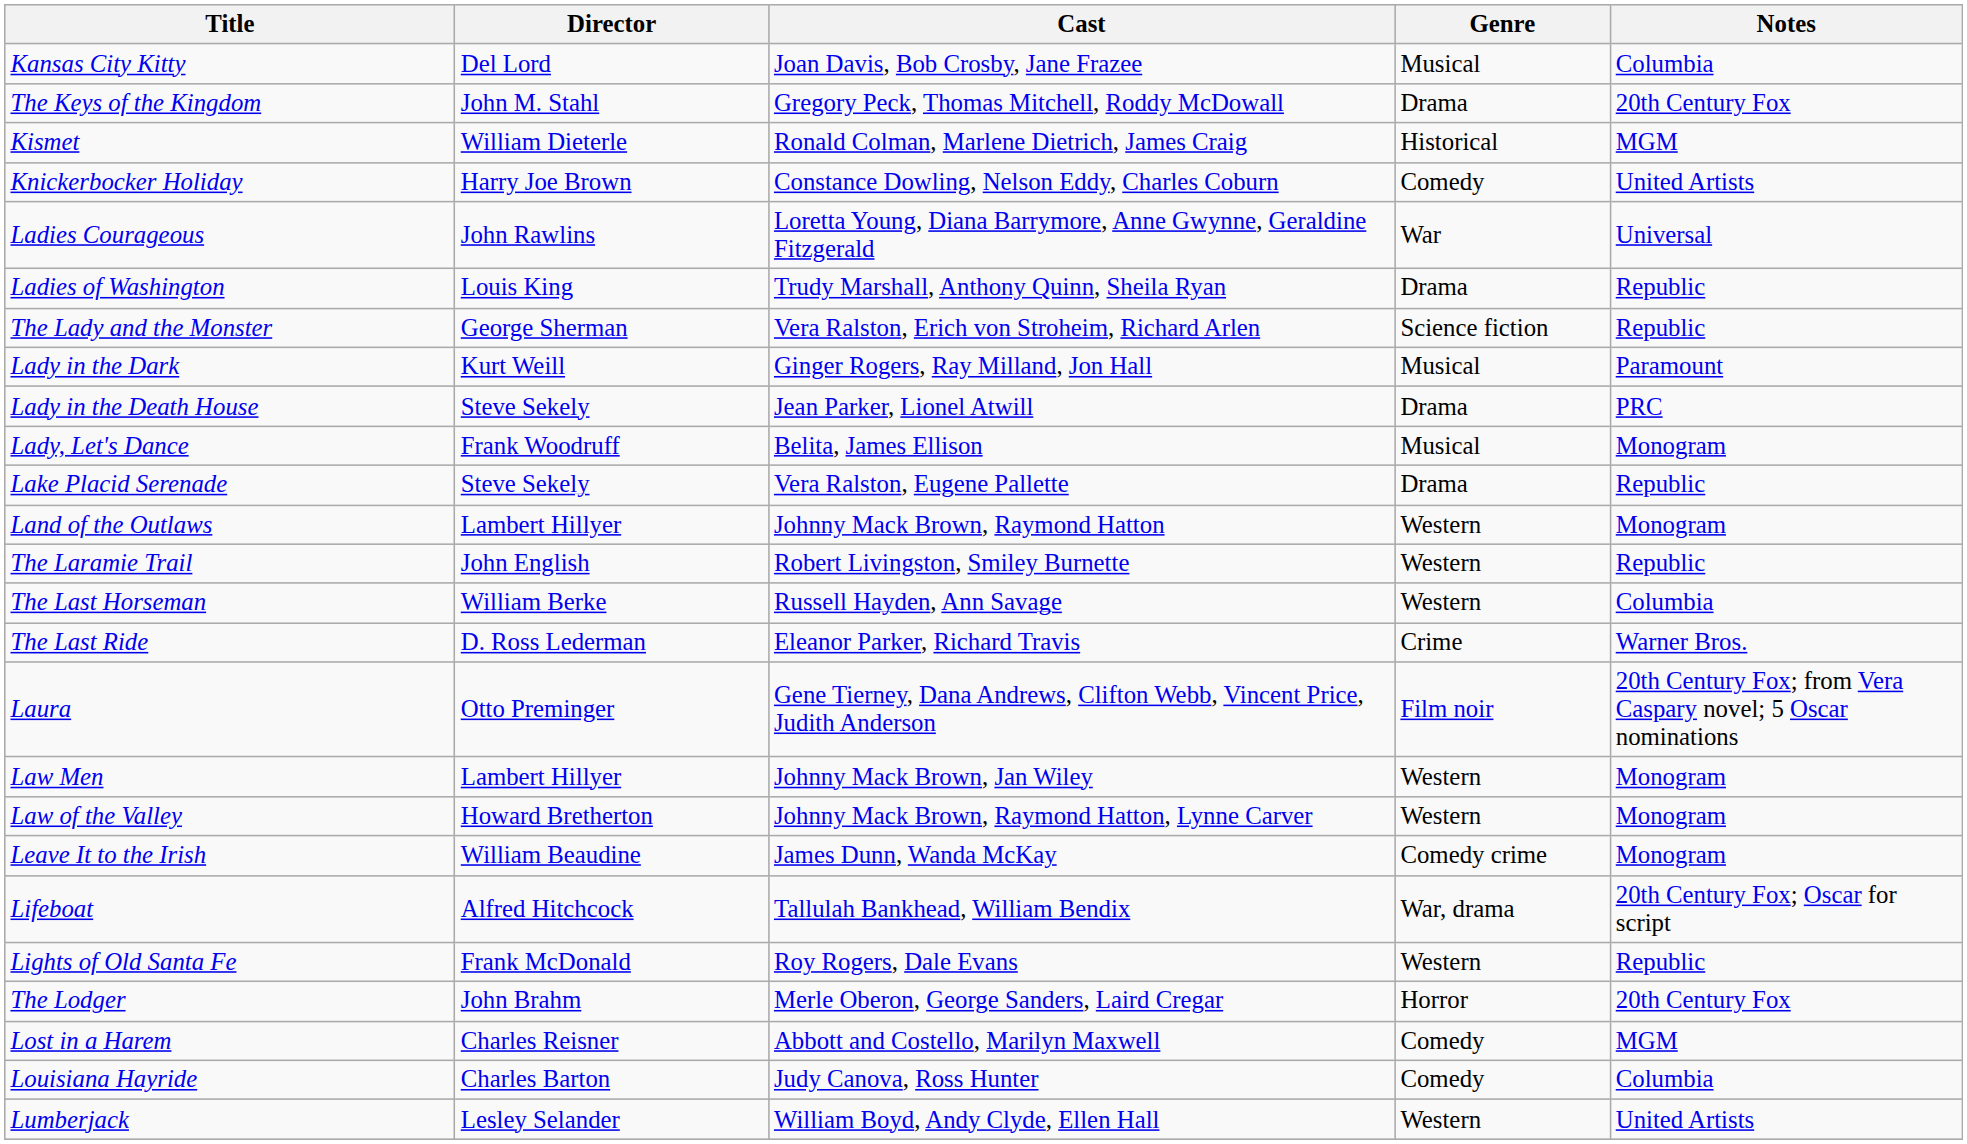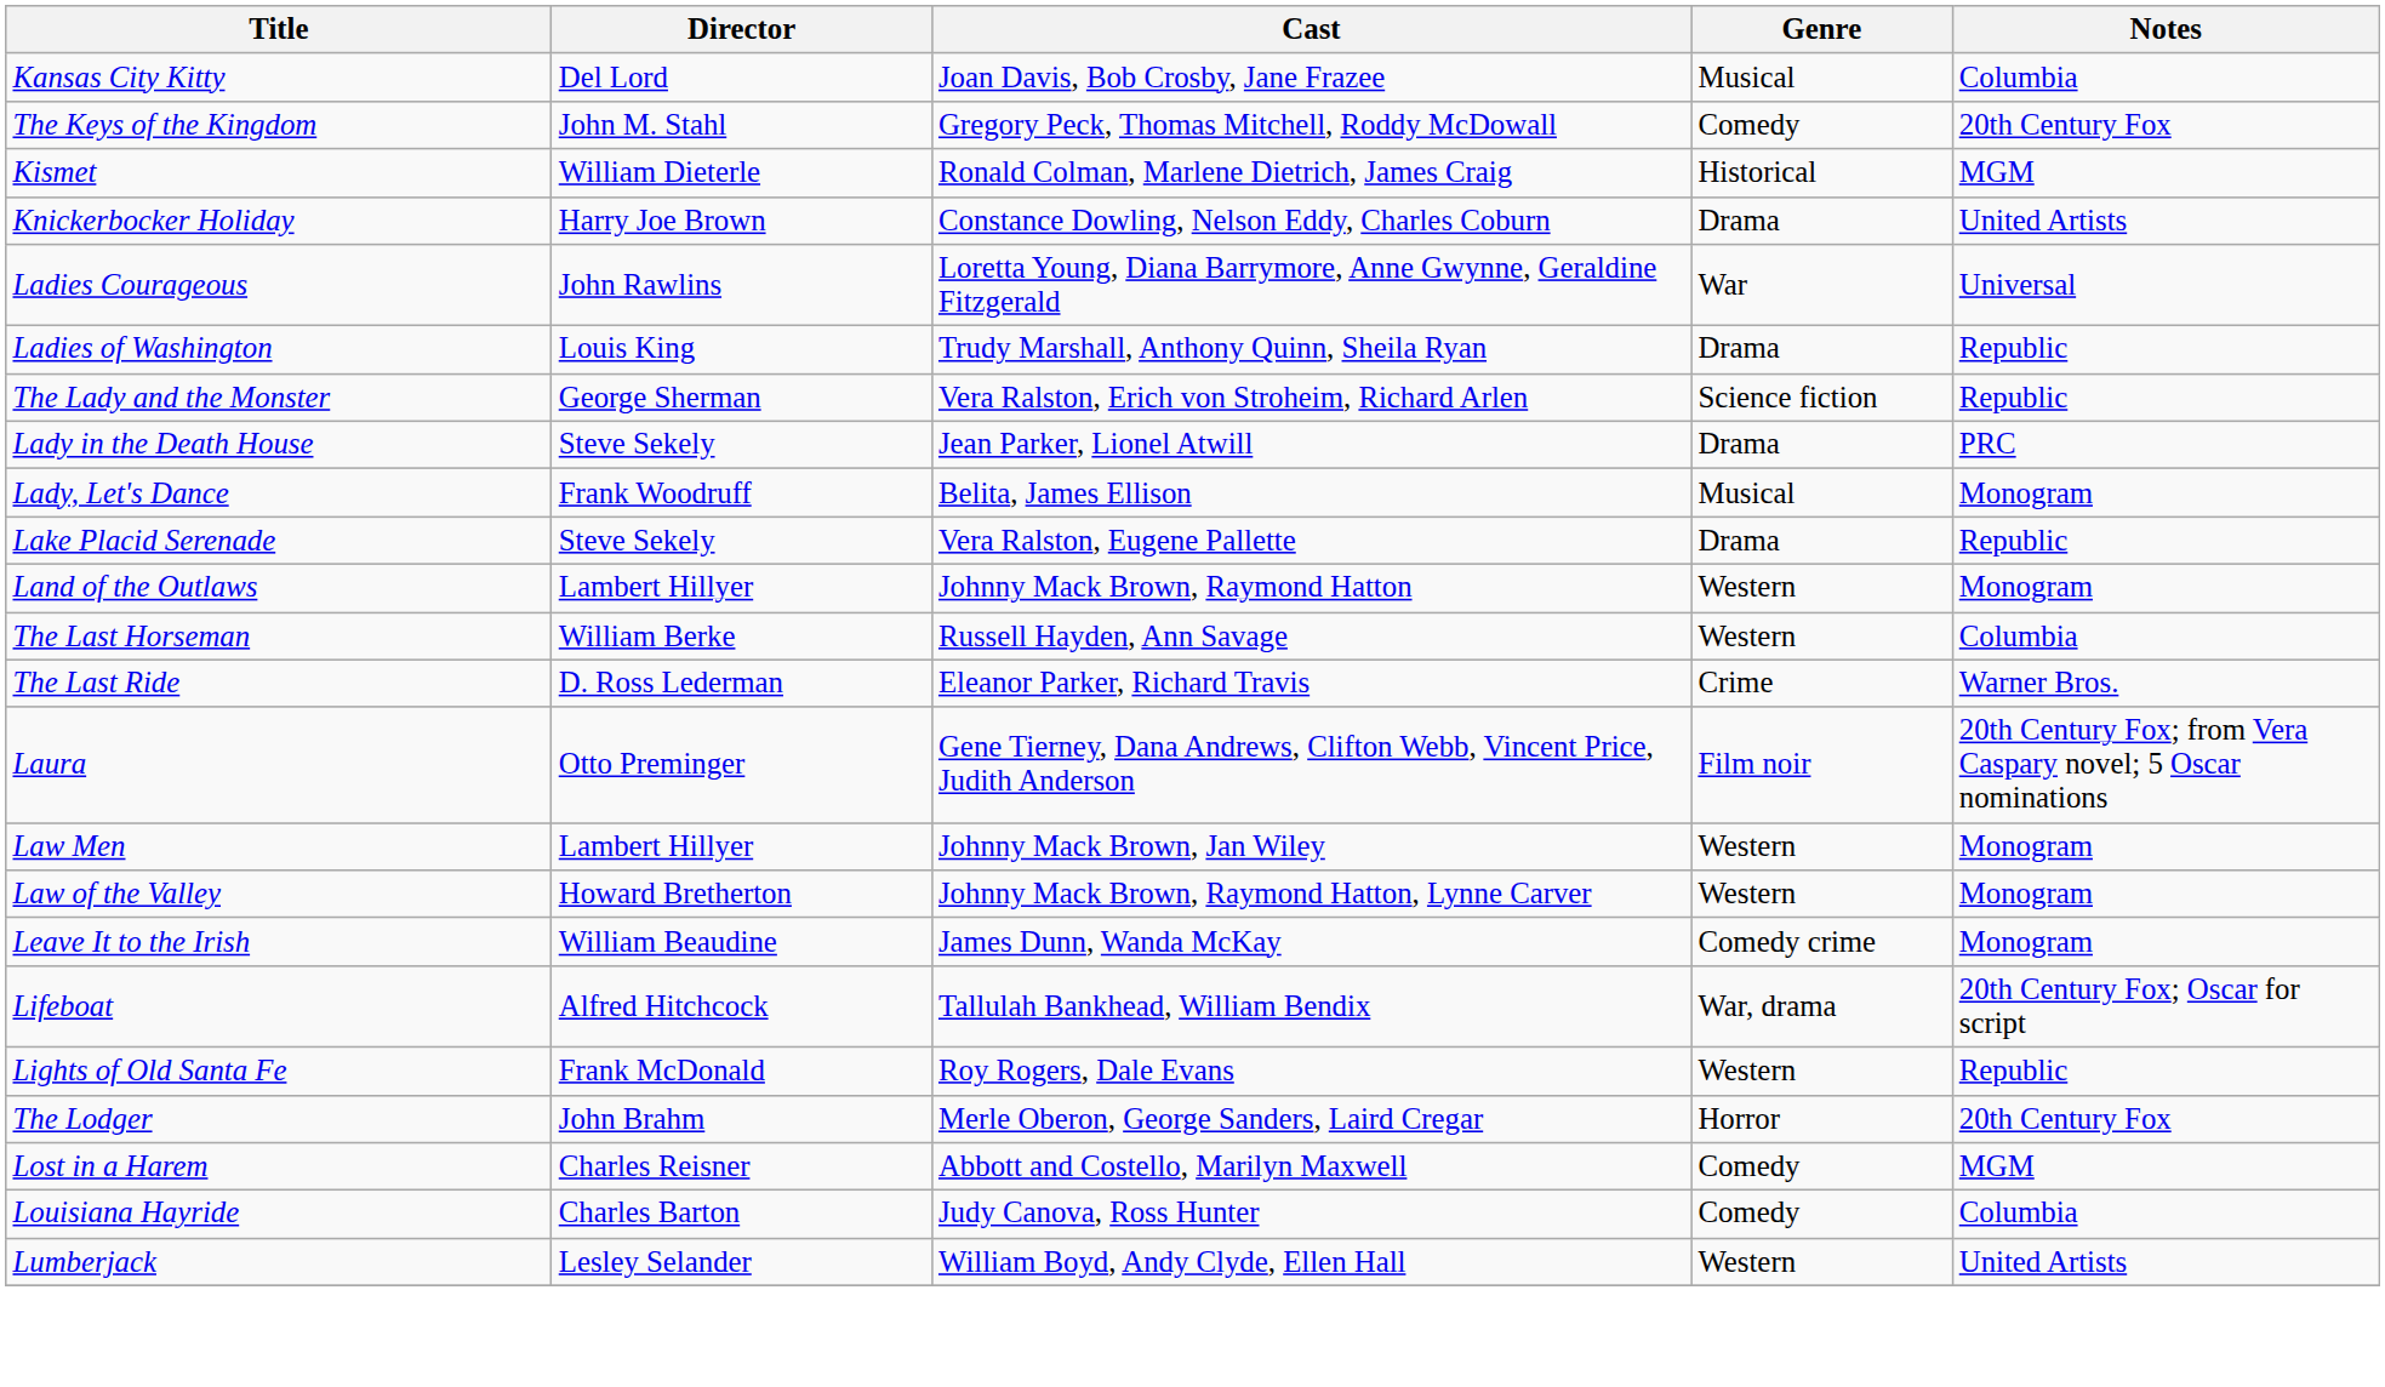 <table class="wikitable" style="width:100%;">
 <tr>
 <th style="width:23%;">Title</th>
 <th style="width:16%;">Director</th>
 <th style="width:32%;">Cast</th>
 <th style="width:11%;">Genre</th>
 <th style="width:18%;">Notes</th>
 </tr>
 <tr>
 <td><em><a href='#'>Kansas City Kitty</a></em></td>
 <td><a href='#'>Del Lord</a></td>
 <td><a href='#'>Joan Davis</a>, <a href='#'>Bob Crosby</a>, <a href='#'>Jane Frazee</a></td>
 <td>Musical</td>
 <td><a href='#'>Columbia</a></td>
 </tr>
 <tr>
 <td><em><a href='#'>The Keys of the Kingdom</a></em></td>
 <td><a href='#'>John M. Stahl</a></td>
 <td><a href='#'>Gregory Peck</a>, <a href='#'>Thomas Mitchell</a>, <a href='#'>Roddy McDowall</a></td>
-<td>Drama</td>
+<td>Comedy</td>
 <td><a href='#'>20th Century Fox</a></td>
 </tr>
 <tr>
 <td><em><a href='#'>Kismet</a></em></td>
 <td><a href='#'>William Dieterle</a></td>
 <td><a href='#'>Ronald Colman</a>, <a href='#'>Marlene Dietrich</a>, <a href='#'>James Craig</a></td>
 <td>Historical</td>
 <td><a href='#'>MGM</a></td>
 </tr>
 <tr>
 <td><em><a href='#'>Knickerbocker Holiday</a></em></td>
 <td><a href='#'>Harry Joe Brown</a></td>
 <td><a href='#'>Constance Dowling</a>, <a href='#'>Nelson Eddy</a>, <a href='#'>Charles Coburn</a></td>
-<td>Comedy</td>
+<td>Drama</td>
 <td><a href='#'>United Artists</a></td>
 </tr>
 <tr>
 <td><em><a href='#'>Ladies Courageous</a></em></td>
 <td><a href='#'>John Rawlins</a></td>
 <td><a href='#'>Loretta Young</a>, <a href='#'>Diana Barrymore</a>, <a href='#'>Anne Gwynne</a>, <a href='#'>Geraldine Fitzgerald</a></td>
 <td>War</td>
 <td><a href='#'>Universal</a></td>
 </tr>
 <tr>
 <td><em><a href='#'>Ladies of Washington</a></em></td>
 <td><a href='#'>Louis King</a></td>
 <td><a href='#'>Trudy Marshall</a>, <a href='#'>Anthony Quinn</a>, <a href='#'>Sheila Ryan</a></td>
 <td>Drama</td>
 <td><a href='#'>Republic</a></td>
 </tr>
 <tr>
 <td><em><a href='#'>The Lady and the Monster</a></em></td>
 <td><a href='#'>George Sherman</a></td>
 <td><a href='#'>Vera Ralston</a>, <a href='#'>Erich von Stroheim</a>, <a href='#'>Richard Arlen</a></td>
 <td>Science fiction</td>
 <td><a href='#'>Republic</a></td>
-</tr>
-<tr>
-<td><em><a href='#'>Lady in the Dark</a></em></td>
-<td><a href='#'>Kurt Weill</a></td>
-<td><a href='#'>Ginger Rogers</a>, <a href='#'>Ray Milland</a>, <a href='#'>Jon Hall</a></td>
-<td>Musical</td>
-<td><a href='#'>Paramount</a></td>
 </tr>
 <tr>
 <td><em><a href='#'>Lady in the Death House</a></em></td>
 <td><a href='#'>Steve Sekely</a></td>
 <td><a href='#'>Jean Parker</a>, <a href='#'>Lionel Atwill</a></td>
 <td>Drama</td>
 <td><a href='#'>PRC</a></td>
 </tr>
 <tr>
 <td><em><a href='#'>Lady, Let's Dance</a></em></td>
 <td><a href='#'>Frank Woodruff</a></td>
 <td><a href='#'>Belita</a>, <a href='#'>James Ellison</a></td>
 <td>Musical</td>
 <td><a href='#'>Monogram</a></td>
 </tr>
 <tr>
 <td><em><a href='#'>Lake Placid Serenade</a></em></td>
 <td><a href='#'>Steve Sekely</a></td>
 <td><a href='#'>Vera Ralston</a>, <a href='#'>Eugene Pallette</a></td>
 <td>Drama</td>
 <td><a href='#'>Republic</a></td>
 </tr>
 <tr>
 <td><em><a href='#'>Land of the Outlaws</a></em></td>
 <td><a href='#'>Lambert Hillyer</a></td>
 <td><a href='#'>Johnny Mack Brown</a>, <a href='#'>Raymond Hatton</a></td>
 <td>Western</td>
 <td><a href='#'>Monogram</a></td>
-</tr>
-<tr>
-<td><em><a href='#'>The Laramie Trail</a></em></td>
-<td><a href='#'>John English</a></td>
-<td><a href='#'>Robert Livingston</a>, <a href='#'>Smiley Burnette</a></td>
-<td>Western</td>
-<td><a href='#'>Republic</a></td>
 </tr>
 <tr>
 <td><em><a href='#'>The Last Horseman</a></em></td>
 <td><a href='#'>William Berke</a></td>
 <td><a href='#'>Russell Hayden</a>, <a href='#'>Ann Savage</a></td>
 <td>Western</td>
 <td><a href='#'>Columbia</a></td>
 </tr>
 <tr>
 <td><em><a href='#'>The Last Ride</a></em></td>
 <td><a href='#'>D. Ross Lederman</a></td>
 <td><a href='#'>Eleanor Parker</a>, <a href='#'>Richard Travis</a></td>
 <td>Crime</td>
 <td><a href='#'>Warner Bros.</a></td>
 </tr>
 <tr>
 <td><em><a href='#'>Laura</a></em></td>
 <td><a href='#'>Otto Preminger</a></td>
 <td><a href='#'>Gene Tierney</a>, <a href='#'>Dana Andrews</a>, <a href='#'>Clifton Webb</a>, <a href='#'>Vincent Price</a>, <a href='#'>Judith Anderson</a></td>
 <td><a href='#'>Film noir</a></td>
 <td><a href='#'>20th Century Fox</a>; from <a href='#'>Vera Caspary</a> novel; 5 <a href='#'>Oscar</a> nominations</td>
 </tr>
 <tr>
 <td><em><a href='#'>Law Men</a></em></td>
 <td><a href='#'>Lambert Hillyer</a></td>
 <td><a href='#'>Johnny Mack Brown</a>, <a href='#'>Jan Wiley</a></td>
 <td>Western</td>
 <td><a href='#'>Monogram</a></td>
 </tr>
 <tr>
 <td><em><a href='#'>Law of the Valley</a></em></td>
 <td><a href='#'>Howard Bretherton</a></td>
 <td><a href='#'>Johnny Mack Brown</a>, <a href='#'>Raymond Hatton</a>, <a href='#'>Lynne Carver</a></td>
 <td>Western</td>
 <td><a href='#'>Monogram</a></td>
 </tr>
 <tr>
 <td><em><a href='#'>Leave It to the Irish</a></em></td>
 <td><a href='#'>William Beaudine</a></td>
 <td><a href='#'>James Dunn</a>, <a href='#'>Wanda McKay</a></td>
 <td>Comedy crime</td>
 <td><a href='#'>Monogram</a></td>
 </tr>
 <tr>
 <td><em><a href='#'>Lifeboat</a></em></td>
 <td><a href='#'>Alfred Hitchcock</a></td>
 <td><a href='#'>Tallulah Bankhead</a>, <a href='#'>William Bendix</a></td>
 <td>War, drama</td>
 <td><a href='#'>20th Century Fox</a>; <a href='#'>Oscar</a> for script</td>
 </tr>
 <tr>
 <td><em><a href='#'>Lights of Old Santa Fe</a></em></td>
 <td><a href='#'>Frank McDonald</a></td>
 <td><a href='#'>Roy Rogers</a>, <a href='#'>Dale Evans</a></td>
 <td>Western</td>
 <td><a href='#'>Republic</a></td>
 </tr>
 <tr>
 <td><em><a href='#'>The Lodger</a></em></td>
 <td><a href='#'>John Brahm</a></td>
 <td><a href='#'>Merle Oberon</a>, <a href='#'>George Sanders</a>, <a href='#'>Laird Cregar</a></td>
 <td>Horror</td>
 <td><a href='#'>20th Century Fox</a></td>
 </tr>
 <tr>
 <td><em><a href='#'>Lost in a Harem</a></em></td>
 <td><a href='#'>Charles Reisner</a></td>
 <td><a href='#'>Abbott and Costello</a>, <a href='#'>Marilyn Maxwell</a></td>
 <td>Comedy</td>
 <td><a href='#'>MGM</a></td>
 </tr>
 <tr>
 <td><em><a href='#'>Louisiana Hayride</a></em></td>
 <td><a href='#'>Charles Barton</a></td>
 <td><a href='#'>Judy Canova</a>, <a href='#'>Ross Hunter</a></td>
 <td>Comedy</td>
 <td><a href='#'>Columbia</a></td>
 </tr>
 <tr>
 <td><em><a href='#'>Lumberjack</a></em></td>
 <td><a href='#'>Lesley Selander</a></td>
 <td><a href='#'>William Boyd</a>, <a href='#'>Andy Clyde</a>, <a href='#'>Ellen Hall</a></td>
 <td>Western</td>
 <td><a href='#'>United Artists</a></td>
 </tr>
 <tr>
 </tr>
 </table>
